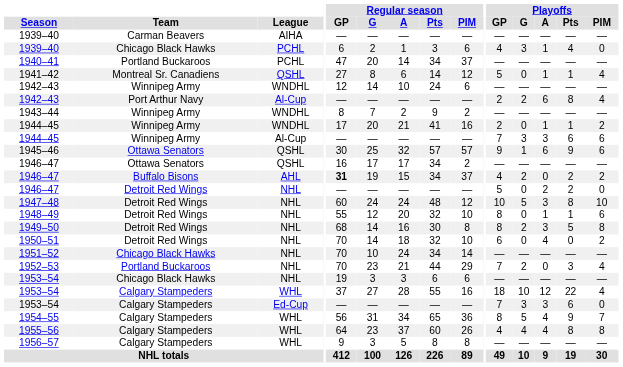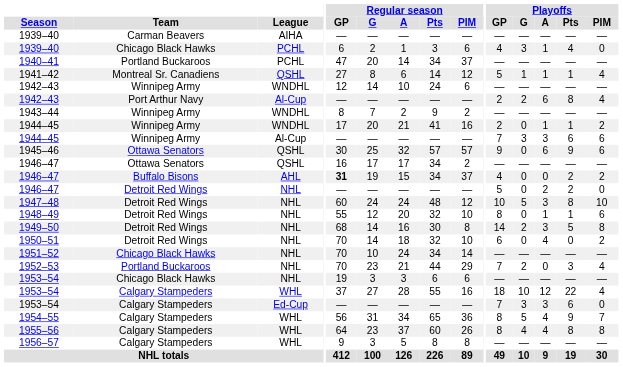 <table border="0" cellpadding="1" cellspacing="0" style="text-align:center; width:60em">
 <tr bgcolor="#e0e0e0">
 <th colspan="3" bgcolor="#ffffff"></th>
 <th rowspan="100" bgcolor="#ffffff"></th>
 <th colspan="5"><a href='#'>Regular season</a></th>
 <th rowspan="100" bgcolor="#ffffff"></th>
 <th colspan="5"><a href='#'>Playoffs</a></th>
 </tr>
 <tr bgcolor="#e0e0e0">
 <th><a href='#'>Season</a></th>
 <th>Team</th>
 <th>League</th>
 <th>GP</th>
 <th><a href='#'>G</a></th>
 <th><a href='#'>A</a></th>
 <th><a href='#'>Pts</a></th>
 <th><a href='#'>PIM</a></th>
 <th>GP</th>
 <th>G</th>
 <th>A</th>
 <th>Pts</th>
 <th>PIM</th>
 </tr>
 <tr>
 <td>1939–40</td>
 <td>Carman Beavers</td>
 <td>AIHA</td>
 <td>—</td>
 <td>—</td>
 <td>—</td>
 <td>—</td>
 <td>—</td>
 <td>—</td>
 <td>—</td>
 <td>—</td>
 <td>—</td>
 <td>—</td>
 </tr>
 <tr bgcolor="#f0f0f0">
 <td><a href='#'>1939–40</a></td>
 <td>Chicago Black Hawks</td>
 <td><a href='#'>PCHL</a></td>
 <td>6</td>
 <td>2</td>
 <td>1</td>
 <td>3</td>
 <td>6</td>
 <td>4</td>
 <td>3</td>
 <td>1</td>
 <td>4</td>
 <td>0</td>
 </tr>
 <tr>
 <td><a href='#'>1940–41</a></td>
 <td>Portland Buckaroos</td>
 <td>PCHL</td>
 <td>47</td>
 <td>20</td>
 <td>14</td>
 <td>34</td>
 <td>37</td>
 <td>—</td>
 <td>—</td>
 <td>—</td>
 <td>—</td>
 <td>—</td>
 </tr>
 <tr bgcolor="#f0f0f0">
 <td>1941–42</td>
 <td>Montreal Sr. Canadiens</td>
 <td><a href='#'>QSHL</a></td>
 <td>27</td>
 <td>8</td>
 <td>6</td>
 <td>14</td>
 <td>12</td>
 <td>5</td>
-<td>0</td>
+<td>1</td>
 <td>1</td>
 <td>1</td>
 <td>4</td>
 </tr>
 <tr>
 <td>1942–43</td>
 <td>Winnipeg Army</td>
 <td>WNDHL</td>
 <td>12</td>
 <td>14</td>
 <td>10</td>
 <td>24</td>
 <td>6</td>
 <td>—</td>
 <td>—</td>
 <td>—</td>
 <td>—</td>
 <td>—</td>
 </tr>
 <tr bgcolor="#f0f0f0">
 <td><a href='#'>1942–43</a></td>
 <td>Port Arthur Navy</td>
 <td><a href='#'>Al-Cup</a></td>
 <td>—</td>
 <td>—</td>
 <td>—</td>
 <td>—</td>
 <td>—</td>
 <td>2</td>
 <td>2</td>
 <td>6</td>
 <td>8</td>
 <td>4</td>
 </tr>
 <tr>
 <td>1943–44</td>
 <td>Winnipeg Army</td>
 <td>WNDHL</td>
 <td>8</td>
 <td>7</td>
 <td>2</td>
 <td>9</td>
 <td>2</td>
 <td>—</td>
 <td>—</td>
 <td>—</td>
 <td>—</td>
 <td>—</td>
 </tr>
 <tr bgcolor="#f0f0f0">
 <td>1944–45</td>
 <td>Winnipeg Army</td>
 <td>WNDHL</td>
 <td>17</td>
 <td>20</td>
 <td>21</td>
 <td>41</td>
 <td>16</td>
 <td>2</td>
 <td>0</td>
 <td>1</td>
 <td>1</td>
 <td>2</td>
 </tr>
 <tr>
 <td><a href='#'>1944–45</a></td>
 <td>Winnipeg Army</td>
 <td>Al-Cup</td>
 <td>—</td>
 <td>—</td>
 <td>—</td>
 <td>—</td>
 <td>—</td>
 <td>7</td>
 <td>3</td>
 <td>3</td>
 <td>6</td>
 <td>6</td>
 </tr>
 <tr bgcolor="#f0f0f0">
 <td>1945–46</td>
 <td><a href='#'>Ottawa Senators</a></td>
 <td>QSHL</td>
 <td>30</td>
 <td>25</td>
 <td>32</td>
 <td>57</td>
 <td>57</td>
 <td>9</td>
-<td>1</td>
+<td>0</td>
 <td>6</td>
 <td>9</td>
 <td>6</td>
 </tr>
 <tr>
 <td>1946–47</td>
 <td>Ottawa Senators</td>
 <td>QSHL</td>
 <td>16</td>
 <td>17</td>
 <td>17</td>
 <td>34</td>
 <td>2</td>
 <td>—</td>
 <td>—</td>
 <td>—</td>
 <td>—</td>
 <td>—</td>
 </tr>
 <tr bgcolor="#f0f0f0">
 <td><a href='#'>1946–47</a></td>
 <td><a href='#'>Buffalo Bisons</a></td>
 <td><a href='#'>AHL</a></td>
 <td><strong>31</strong></td>
 <td>19</td>
 <td>15</td>
 <td>34</td>
 <td>37</td>
 <td>4</td>
-<td>2</td>
+<td>0</td>
 <td>0</td>
 <td>2</td>
 <td>2</td>
 </tr>
 <tr>
 <td><a href='#'>1946–47</a></td>
 <td><a href='#'>Detroit Red Wings</a></td>
 <td><a href='#'>NHL</a></td>
 <td>—</td>
 <td>—</td>
 <td>—</td>
 <td>—</td>
 <td>—</td>
 <td>5</td>
 <td>0</td>
 <td>2</td>
 <td>2</td>
 <td>0</td>
 </tr>
 <tr bgcolor="#f0f0f0">
 <td><a href='#'>1947–48</a></td>
 <td>Detroit Red Wings</td>
 <td>NHL</td>
 <td>60</td>
 <td>24</td>
 <td>24</td>
 <td>48</td>
 <td>12</td>
 <td>10</td>
 <td>5</td>
 <td>3</td>
 <td>8</td>
 <td>10</td>
 </tr>
 <tr>
 <td><a href='#'>1948–49</a></td>
 <td>Detroit Red Wings</td>
 <td>NHL</td>
 <td>55</td>
 <td>12</td>
 <td>20</td>
 <td>32</td>
 <td>10</td>
 <td>8</td>
 <td>0</td>
 <td>1</td>
 <td>1</td>
 <td>6</td>
 </tr>
 <tr bgcolor="#f0f0f0">
 <td><a href='#'>1949–50</a></td>
 <td>Detroit Red Wings</td>
 <td>NHL</td>
 <td>68</td>
 <td>14</td>
 <td>16</td>
 <td>30</td>
 <td>8</td>
-<td>8</td>
+<td>14</td>
 <td>2</td>
 <td>3</td>
 <td>5</td>
 <td>8</td>
 </tr>
 <tr>
 <td><a href='#'>1950–51</a></td>
 <td>Detroit Red Wings</td>
 <td>NHL</td>
 <td>70</td>
 <td>14</td>
 <td>18</td>
 <td>32</td>
 <td>10</td>
 <td>6</td>
 <td>0</td>
 <td>4</td>
 <td>0</td>
 <td>2</td>
 </tr>
 <tr bgcolor="#f0f0f0">
 <td><a href='#'>1951–52</a></td>
 <td><a href='#'>Chicago Black Hawks</a></td>
 <td>NHL</td>
 <td>70</td>
 <td>10</td>
 <td>24</td>
 <td>34</td>
 <td>14</td>
 <td>—</td>
 <td>—</td>
 <td>—</td>
 <td>—</td>
 <td>—</td>
 </tr>
 <tr>
 <td><a href='#'>1952–53</a></td>
 <td><a href='#'>Portland Buckaroos</a></td>
 <td>NHL</td>
 <td>70</td>
 <td>23</td>
 <td>21</td>
 <td>44</td>
 <td>29</td>
 <td>7</td>
 <td>2</td>
 <td>0</td>
 <td>3</td>
 <td>4</td>
 </tr>
 <tr bgcolor="#f0f0f0">
 <td><a href='#'>1953–54</a></td>
 <td>Chicago Black Hawks</td>
 <td>NHL</td>
 <td>19</td>
 <td>3</td>
 <td>3</td>
 <td>6</td>
 <td>6</td>
 <td>—</td>
 <td>—</td>
 <td>—</td>
 <td>—</td>
 <td>—</td>
 </tr>
 <tr>
 <td><a href='#'>1953–54</a></td>
 <td><a href='#'>Calgary Stampeders</a></td>
 <td><a href='#'>WHL</a></td>
 <td>37</td>
 <td>27</td>
 <td>28</td>
 <td>55</td>
 <td>16</td>
 <td>18</td>
 <td>10</td>
 <td>12</td>
 <td>22</td>
 <td>4</td>
 </tr>
 <tr bgcolor="#f0f0f0">
 <td>1953–54</td>
 <td>Calgary Stampeders</td>
 <td><a href='#'>Ed-Cup</a></td>
 <td>—</td>
 <td>—</td>
 <td>—</td>
 <td>—</td>
 <td>—</td>
 <td>7</td>
 <td>3</td>
 <td>3</td>
 <td>6</td>
 <td>0</td>
 </tr>
 <tr>
 <td><a href='#'>1954–55</a></td>
 <td>Calgary Stampeders</td>
 <td>WHL</td>
 <td>56</td>
 <td>31</td>
 <td>34</td>
 <td>65</td>
 <td>36</td>
 <td>8</td>
 <td>5</td>
 <td>4</td>
 <td>9</td>
 <td>7</td>
 </tr>
 <tr bgcolor="#f0f0f0">
 <td><a href='#'>1955–56</a></td>
 <td>Calgary Stampeders</td>
 <td>WHL</td>
 <td>64</td>
 <td>23</td>
 <td>37</td>
 <td>60</td>
 <td>26</td>
-<td>4</td>
+<td>8</td>
 <td>4</td>
 <td>4</td>
 <td>8</td>
 <td>8</td>
 </tr>
 <tr>
 <td><a href='#'>1956–57</a></td>
 <td>Calgary Stampeders</td>
 <td>WHL</td>
 <td>9</td>
 <td>3</td>
 <td>5</td>
 <td>8</td>
 <td>8</td>
 <td>—</td>
 <td>—</td>
 <td>—</td>
 <td>—</td>
 <td>—</td>
 </tr>
 <tr bgcolor="#e0e0e0">
 <th colspan="3">NHL totals</th>
 <th>412</th>
 <th>100</th>
 <th>126</th>
 <th>226</th>
 <th>89</th>
 <th>49</th>
 <th>10</th>
 <th>9</th>
 <th>19</th>
 <th>30</th>
 </tr>
 </table>
